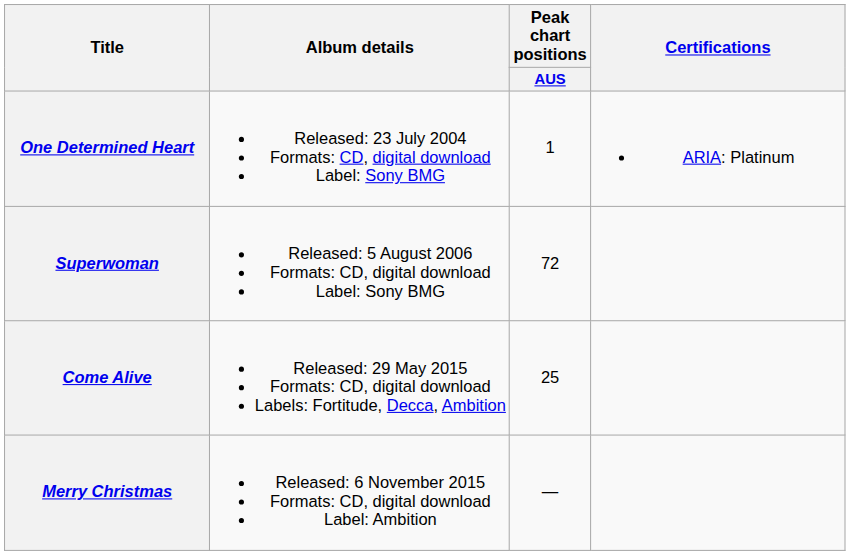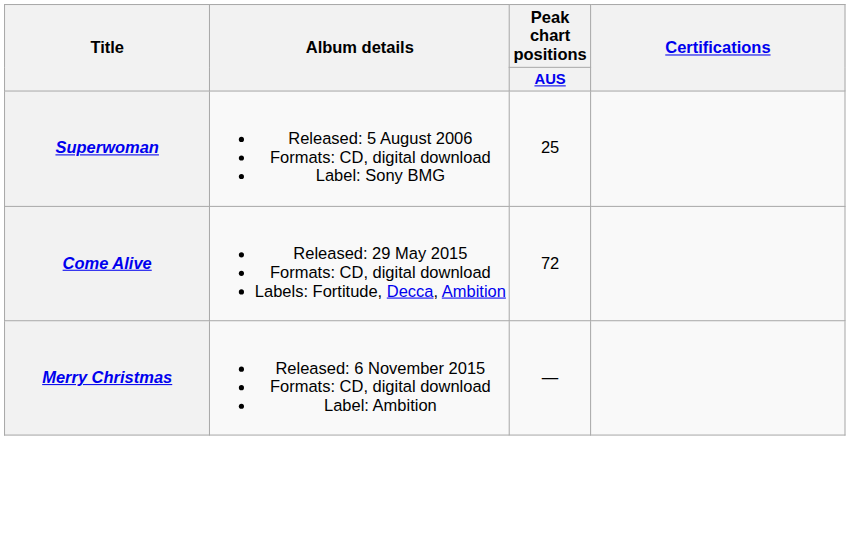 <table class="wikitable plainrowheaders" style="text-align:center;" border="1">
 <tr>
 <th scope="col" rowspan="2" style="width:12em;">Title</th>
 <th scope="col" rowspan="2">Album details</th>
 <th scope="col" colspan="1">Peak chart<br>positions</th>
 <th scope="col" rowspan="2" style="width:15em;"><a href='#'>Certifications</a></th>
 </tr>
 <tr>
 <th style="width:3em; font-size:90%"><a href='#'>AUS</a><br></th>
 </tr>
 <tr>
-<th scope="row"><em><a href='#'>One Determined Heart</a></em></th>
-<td><br><ul><li>Released: 23 July 2004</li><li>Formats: <a href='#'>CD</a>, <a href='#'>digital download</a></li><li>Label: <a href='#'>Sony BMG</a></li></ul></td>
-<td>1</td>
-<td><br><ul><li><a href='#'>ARIA</a>: Platinum</li></ul></td>
-</tr>
-<tr>
 <th scope="row"><em><a href='#'>Superwoman</a></em></th>
 <td><br><ul><li>Released: 5 August 2006</li><li>Formats: CD, digital download</li><li>Label: Sony BMG</li></ul></td>
-<td>72</td>
+<td>25</td>
 <td></td>
 </tr>
 <tr>
 <th scope="row"><em><a href='#'>Come Alive</a></em></th>
 <td><br><ul><li>Released: 29 May 2015</li><li>Formats: CD, digital download</li><li>Labels: Fortitude, <a href='#'>Decca</a>, <a href='#'>Ambition</a></li></ul></td>
-<td>25</td>
+<td>72</td>
 <td></td>
 </tr>
 <tr>
 <th scope="row"><em><a href='#'>Merry Christmas</a></em></th>
 <td><br><ul><li>Released: 6 November 2015</li><li>Formats: CD, digital download</li><li>Label: Ambition</li></ul></td>
 <td>—</td>
 <td></td>
 </tr>
 </table>
